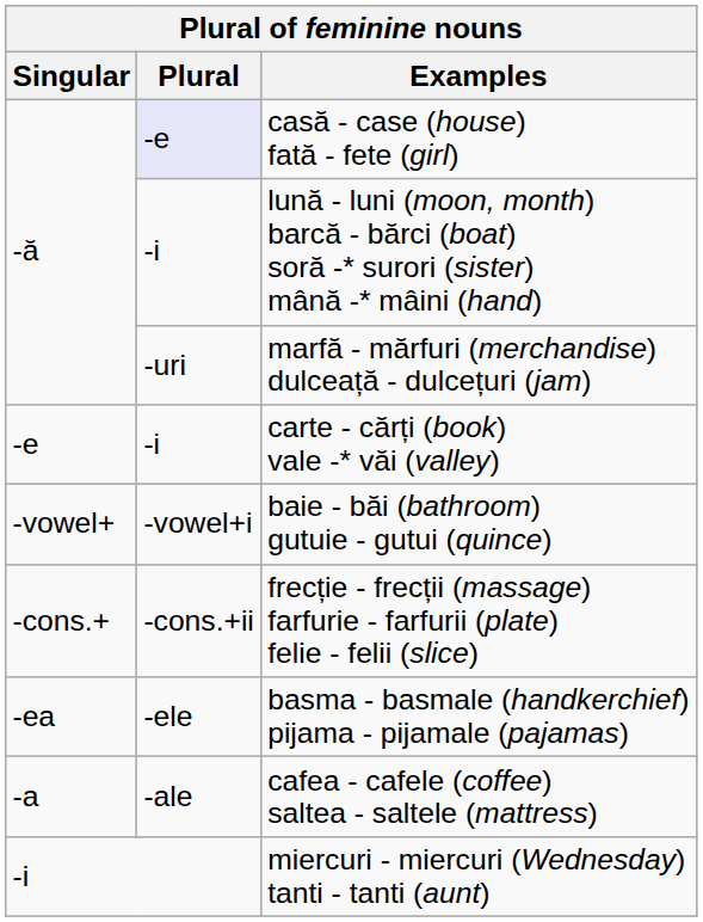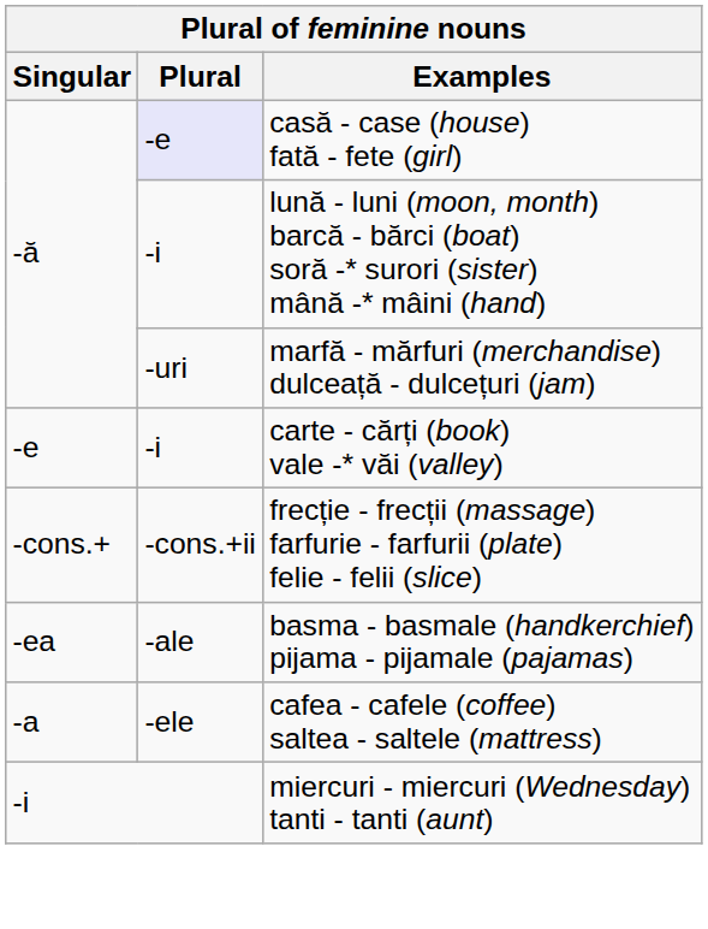 <table class="wikitable">
 <tr>
 <th colspan=3>Plural of <em>feminine</em> nouns</th>
 </tr>
 <tr>
 <th>Singular</th>
 <th>Plural</th>
 <th>Examples</th>
 </tr>
 <tr>
 <td rowspan="3">-ă</td>
 <td style="background: lavender;">-e</td>
 <td>casă - case (<em>house</em>)<br>fată - fete (<em>girl</em>)</td>
 </tr>
 <tr>
 <td>-i</td>
 <td>lună - luni (<em>moon, month</em>)<br>barcă - bărci (<em>boat</em>)<br>soră -* surori (<em>sister</em>)<br>mână -* mâini (<em>hand</em>)</td>
 </tr>
 <tr>
 <td>-uri</td>
 <td>marfă - mărfuri (<em>merchandise</em>)<br>dulceață - dulcețuri (<em>jam</em>)</td>
 </tr>
 <tr>
 <td>-e</td>
 <td>-i</td>
 <td>carte - cărți (<em>book</em>)<br>vale -* văi (<em>valley</em>)</td>
 </tr>
 <tr>
-<td>-vowel+</td>
-<td>-vowel+i</td>
-<td>baie - băi (<em>bathroom</em>)<br>gutuie - gutui (<em>quince</em>)</td>
-</tr>
-<tr>
 <td>-cons.+</td>
 <td>-cons.+ii</td>
 <td>frecție - frecții (<em>massage</em>)<br>farfurie - farfurii (<em>plate</em>)<br>felie - felii (<em>slice</em>)</td>
 </tr>
 <tr>
 <td>-ea</td>
-<td>-ele</td>
+<td>-ale</td>
 <td>basma - basmale (<em>handkerchief</em>)<br>pijama - pijamale (<em>pajamas</em>)</td>
 </tr>
 <tr>
 <td>-a</td>
-<td>-ale</td>
+<td>-ele</td>
 <td>cafea - cafele (<em>coffee</em>)<br>saltea - saltele (<em>mattress</em>)</td>
 </tr>
 <tr>
 <td colspan="2">-i</td>
 <td>miercuri - miercuri (<em>Wednesday</em>)<br>tanti - tanti (<em>aunt</em>)</td>
 </tr>
 </table>
